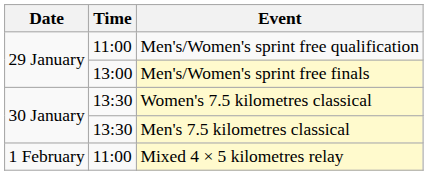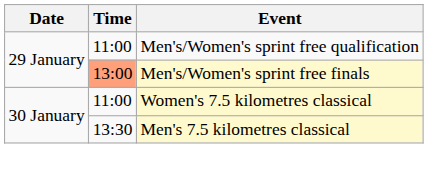 <table class=wikitable>
 <tr>
 <th>Date</th>
 <th>Time</th>
 <th>Event</th>
 </tr>
 <tr>
 <td rowspan=2>29 January</td>
 <td>11:00</td>
 <td>Men's/Women's sprint free qualification</td>
 </tr>
 <tr>
-<td>13:00</td>
+<td style="background: lightsalmon;">13:00</td>
 <td style="background:lemonchiffon">Men's/Women's sprint free finals</td>
 </tr>
 <tr>
 <td rowspan=2>30 January</td>
-<td>13:30</td>
+<td>11:00</td>
 <td style="background:lemonchiffon">Women's 7.5 kilometres classical</td>
 </tr>
 <tr>
 <td>13:30</td>
 <td style="background:lemonchiffon">Men's 7.5 kilometres classical</td>
 </tr>
-<tr>
-<td>1 February</td>
-<td>11:00</td>
-<td style="background:lemonchiffon">Mixed 4 × 5 kilometres relay</td>
-</tr>
 </table>
